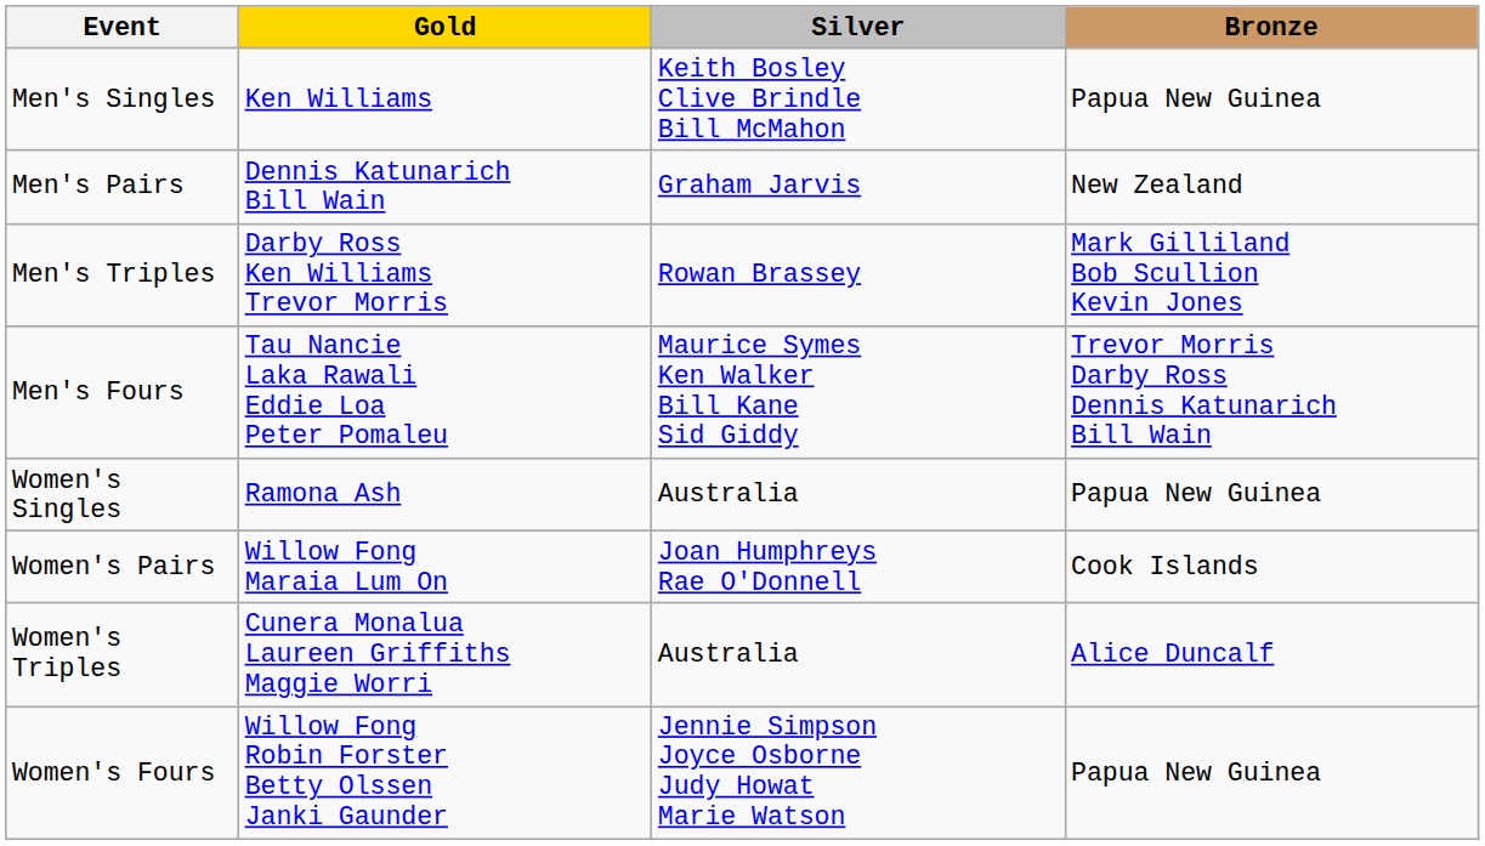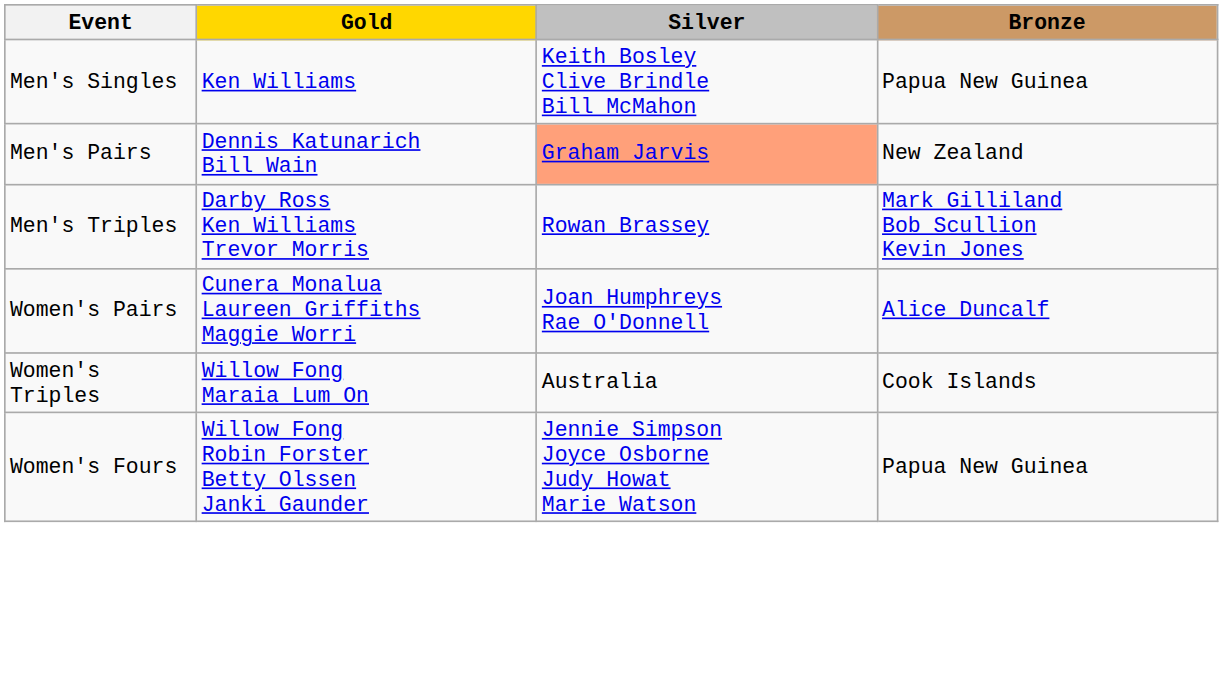 <table class="wikitable" style="font-size: 100%">
 <tr>
 <th width=110>Event</th>
 <th width=200 style="background-color: gold;">Gold</th>
 <th width=200 style="background-color: silver;">Silver</th>
 <th width=200 style="background-color: #cc9966;">Bronze</th>
 </tr>
 <tr>
 <td>Men's Singles</td>
 <td> <a href='#'>Ken Williams</a></td>
 <td> <a href='#'>Keith Bosley</a><br><a href='#'>Clive Brindle</a><br><a href='#'>Bill McMahon</a></td>
 <td> Papua New Guinea</td>
 </tr>
 <tr>
 <td>Men's Pairs</td>
 <td> <a href='#'>Dennis Katunarich</a><br><a href='#'>Bill Wain</a></td>
-<td> <a href='#'>Graham Jarvis</a><br></td>
+<td style="background: lightsalmon;"> <a href='#'>Graham Jarvis</a><br></td>
 <td> New Zealand</td>
 </tr>
 <tr>
 <td>Men's Triples</td>
 <td> <a href='#'>Darby Ross</a><br> <a href='#'>Ken Williams</a><br><a href='#'>Trevor Morris</a></td>
 <td> <a href='#'>Rowan Brassey</a></td>
 <td> <a href='#'>Mark Gilliland</a><br><a href='#'>Bob Scullion</a><br><a href='#'>Kevin Jones</a></td>
 </tr>
 <tr>
-<td>Men's Fours</td>
-<td> <a href='#'>Tau Nancie</a><br><a href='#'>Laka Rawali</a><br><a href='#'>Eddie Loa</a><br><a href='#'>Peter Pomaleu</a></td>
-<td> <a href='#'>Maurice Symes</a><br><a href='#'>Ken Walker</a><br><a href='#'>Bill Kane</a><br><a href='#'>Sid Giddy</a></td>
-<td> <a href='#'>Trevor Morris</a><br><a href='#'>Darby Ross</a><br><a href='#'>Dennis Katunarich</a><br><a href='#'>Bill Wain</a></td>
-</tr>
-<tr>
-<td>Women's Singles</td>
-<td> <a href='#'>Ramona Ash</a></td>
-<td> Australia</td>
-<td> Papua New Guinea</td>
-</tr>
-<tr>
 <td>Women's Pairs</td>
-<td> <a href='#'>Willow Fong</a><br> <a href='#'>Maraia Lum On</a></td>
+<td> <a href='#'>Cunera Monalua</a><br><a href='#'>Laureen Griffiths</a><br><a href='#'>Maggie Worri</a></td>
 <td> <a href='#'>Joan Humphreys</a><br> <a href='#'>Rae O'Donnell</a></td>
-<td> Cook Islands</td>
+<td> <a href='#'>Alice Duncalf</a><br></td>
 </tr>
 <tr>
 <td>Women's Triples</td>
-<td> <a href='#'>Cunera Monalua</a><br><a href='#'>Laureen Griffiths</a><br><a href='#'>Maggie Worri</a></td>
+<td> <a href='#'>Willow Fong</a><br> <a href='#'>Maraia Lum On</a></td>
 <td> Australia</td>
-<td> <a href='#'>Alice Duncalf</a><br></td>
+<td> Cook Islands</td>
 </tr>
 <tr>
 <td>Women's Fours</td>
 <td> <a href='#'>Willow Fong</a><br><a href='#'>Robin Forster</a><br><a href='#'>Betty Olssen</a><br><a href='#'>Janki Gaunder</a></td>
 <td> <a href='#'>Jennie Simpson</a><br><a href='#'>Joyce Osborne</a><br><a href='#'>Judy Howat</a><br><a href='#'>Marie Watson</a></td>
 <td> Papua New Guinea</td>
 </tr>
 </table>
